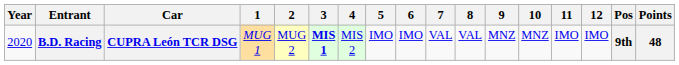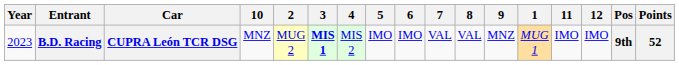 <table class="wikitable" style="text-align:center; font-size:90%">
 <tr>
 <th>Year</th>
 <th>Entrant</th>
 <th>Car</th>
-<th>1</th>
+<th>10</th>
 <th>2</th>
 <th>3</th>
 <th>4</th>
 <th>5</th>
 <th>6</th>
 <th>7</th>
 <th>8</th>
 <th>9</th>
-<th>10</th>
+<th>1</th>
 <th>11</th>
 <th>12</th>
 <th>Pos</th>
 <th>Points</th>
 </tr>
 <tr>
-<td><a href='#'>2020</a></td>
+<td><a href='#'>2023</a></td>
 <th><a href='#'>B.D. Racing</a></th>
 <th><a href='#'>CUPRA León TCR DSG</a></th>
-<td style= "background:#FFDF9F;"><em><a href='#'>MUG<br>1</a></em><br></td>
+<td style=""><a href='#'>MNZ</a><br><br></td>
 <td style="background:#FFFFBF"><a href='#'>MUG<br>2</a><br></td>
 <td style="background:#DFFFDF;"><strong><a href='#'>MIS<br>1</a><br></strong></td>
 <td style= "background:#DFFFDF;"><a href='#'>MIS<br>2</a><br></td>
 <td style=""><a href='#'>IMO</a><br><br></td>
 <td style=""><a href='#'>IMO</a><br><br></td>
 <td style=""><a href='#'>VAL</a><br><br></td>
 <td style=""><a href='#'>VAL</a><br><br></td>
 <td style=""><a href='#'>MNZ</a><br><br></td>
-<td style=""><a href='#'>MNZ</a><br><br></td>
+<td style= "background:#FFDF9F;"><em><a href='#'>MUG<br>1</a></em><br></td>
 <td style=""><a href='#'>IMO</a><br><br></td>
 <td style=""><a href='#'>IMO</a><br><br></td>
 <th>9th</th>
-<th>48</th>
+<th>52</th>
 </tr>
 </table>
